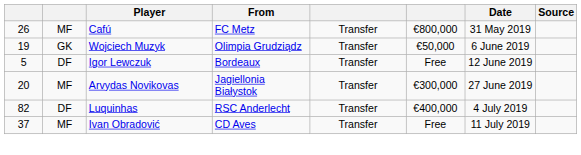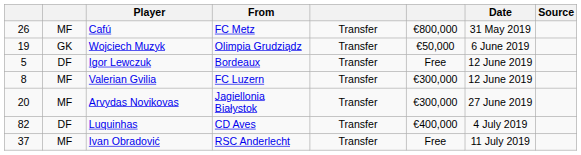 <table class="wikitable" style="text-align:center;">
 <tr>
 <th style="width:56px;"></th>
 <th style="width:64px;"></th>
 <th style="width:200px;">Player</th>
 <th style="width:150px;">From</th>
 <th style="width:150px;"></th>
 <th style="width:84px;"></th>
 <th style="width:110px;"><strong>Date</strong></th>
 <th>Source</th>
 </tr>
 <tr>
 <td>26</td>
 <td>MF</td>
 <td align=left> <a href='#'>Cafú</a></td>
 <td style="text-align:left"><a href='#'>FC Metz</a></td>
 <td>Transfer</td>
 <td>€800,000</td>
 <td>31 May 2019</td>
 <td></td>
 </tr>
 <tr>
 <td>19</td>
 <td>GK</td>
 <td align=left> <a href='#'>Wojciech Muzyk</a></td>
 <td style="text-align:left"><a href='#'>Olimpia Grudziądz</a></td>
 <td>Transfer</td>
 <td>€50,000</td>
 <td>6 June 2019</td>
 <td></td>
 </tr>
 <tr>
 <td>5</td>
 <td>DF</td>
 <td align=left> <a href='#'>Igor Lewczuk</a></td>
 <td style="text-align:left"><a href='#'>Bordeaux</a></td>
 <td>Transfer</td>
 <td>Free</td>
 <td>12 June 2019</td>
 <td></td>
 </tr>
 <tr>
+<td>8</td>
+<td>MF</td>
+<td align=left> <a href='#'>Valerian Gvilia</a></td>
+<td style="text-align:left"><a href='#'>FC Luzern</a></td>
+<td>Transfer</td>
+<td>€300,000</td>
+<td>12 June 2019</td>
+<td></td>
+</tr>
+<tr>
 <td>20</td>
 <td>MF</td>
 <td align=left> <a href='#'>Arvydas Novikovas</a></td>
 <td style="text-align:left"><a href='#'>Jagiellonia Białystok</a></td>
 <td>Transfer</td>
 <td>€300,000</td>
 <td>27 June 2019</td>
 <td></td>
 </tr>
 <tr>
 <td>82</td>
 <td>DF</td>
 <td align=left> <a href='#'>Luquinhas</a></td>
-<td style="text-align:left"><a href='#'>RSC Anderlecht</a></td>
+<td style="text-align:left"><a href='#'>CD Aves</a></td>
 <td>Transfer</td>
 <td>€400,000</td>
 <td>4 July 2019</td>
 <td></td>
 </tr>
 <tr>
 <td>37</td>
 <td>MF</td>
 <td align=left> <a href='#'>Ivan Obradović</a></td>
-<td style="text-align:left"><a href='#'>CD Aves</a></td>
+<td style="text-align:left"><a href='#'>RSC Anderlecht</a></td>
 <td>Transfer</td>
 <td>Free</td>
 <td>11 July 2019</td>
 <td></td>
 </tr>
 </table>
